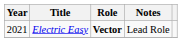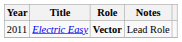 <table class="wikitable">
 <tr>
 <th scope="col">Year</th>
 <th scope="col">Title</th>
 <th scope="col">Role</th>
 <th scope="col">Notes</th>
 <th scope="col"></th>
 </tr>
 <tr>
-<td>2021</td>
+<td>2011</td>
 <td><em><a href='#'>Electric Easy</a></em></td>
 <td><strong>Vector</strong></td>
 <td>Lead Role</td>
 <td style="text-align: center;"></td>
 </tr>
 <tr>
 </tr>
 </table>
